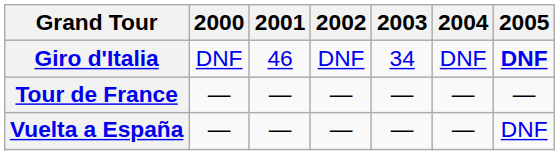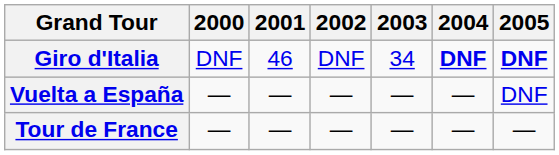 <table class="wikitable plainrowheaders">
 <tr>
 <th>Grand Tour</th>
 <th scope="col">2000</th>
 <th scope="col">2001</th>
 <th scope="col">2002</th>
 <th scope="col">2003</th>
 <th scope="col">2004</th>
 <th scope="col">2005</th>
 </tr>
 <tr style="text-align:center;">
 <th scope="row"> <a href='#'>Giro d'Italia</a></th>
 <td style="text-align:center;"><a href='#'>DNF</a></td>
 <td style="text-align:center;"><a href='#'>46</a></td>
 <td style="text-align:center;"><a href='#'>DNF</a></td>
 <td style="text-align:center;"><a href='#'>34</a></td>
+<td style="text-align:center;"><strong><a href='#'>DNF</a></strong></td>
+<td style="text-align:center;"><strong><a href='#'>DNF</a></strong></td>
+</tr>
+<tr style="text-align:center;">
+<th scope="row"> <a href='#'>Vuelta a España</a></th>
+<td>—</td>
+<td>—</td>
+<td>—</td>
+<td>—</td>
+<td>—</td>
 <td style="text-align:center;"><a href='#'>DNF</a></td>
-<td style="text-align:center;"><strong><a href='#'>DNF</a></strong></td>
 </tr>
 <tr style="text-align:center;">
 <th scope="row"> <a href='#'>Tour de France</a></th>
 <td>—</td>
 <td>—</td>
 <td>—</td>
 <td>—</td>
 <td>—</td>
 <td>—</td>
 </tr>
-<tr style="text-align:center;">
-<th scope="row"> <a href='#'>Vuelta a España</a></th>
-<td>—</td>
-<td>—</td>
-<td>—</td>
-<td>—</td>
-<td>—</td>
-<td style="text-align:center;"><a href='#'>DNF</a></td>
-</tr>
 </table>
